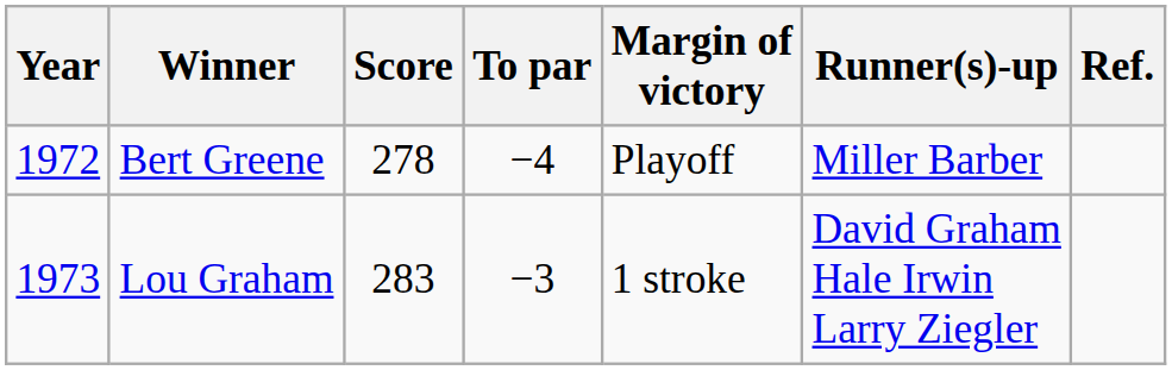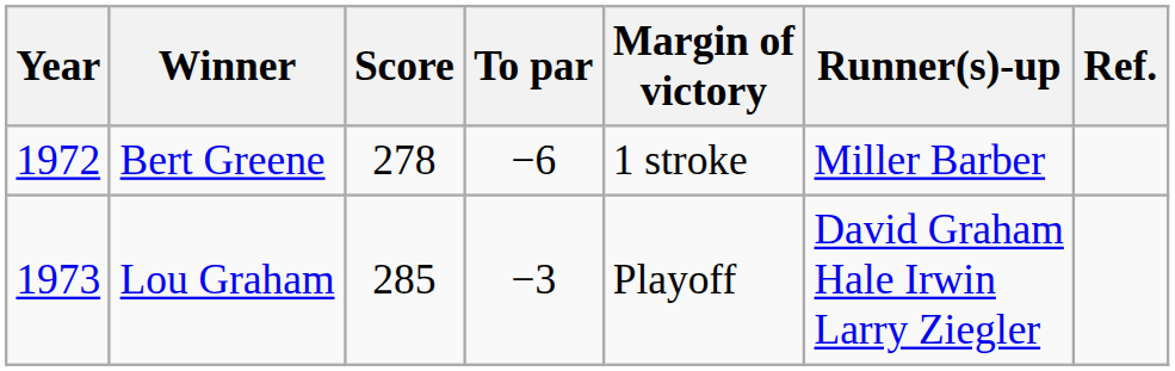 <table class=wikitable style="font-size:95%">
 <tr>
 <th>Year</th>
 <th>Winner</th>
 <th>Score</th>
 <th>To par</th>
 <th>Margin of<br>victory</th>
 <th>Runner(s)-up</th>
 <th>Ref.</th>
 </tr>
 <tr>
 <td><a href='#'>1972</a></td>
 <td> <a href='#'>Bert Greene</a></td>
 <td align=center>278</td>
-<td align=center>−4</td>
-<td>Playoff</td>
+<td align=center>−6</td>
+<td>1 stroke</td>
 <td> <a href='#'>Miller Barber</a></td>
 <td></td>
 </tr>
 <tr>
 <td><a href='#'>1973</a></td>
 <td> <a href='#'>Lou Graham</a></td>
-<td align=center>283</td>
+<td align=center>285</td>
 <td align=center>−3</td>
-<td>1 stroke</td>
+<td>Playoff</td>
 <td> <a href='#'>David Graham</a><br> <a href='#'>Hale Irwin</a><br> <a href='#'>Larry Ziegler</a></td>
 <td></td>
 </tr>
 </table>
